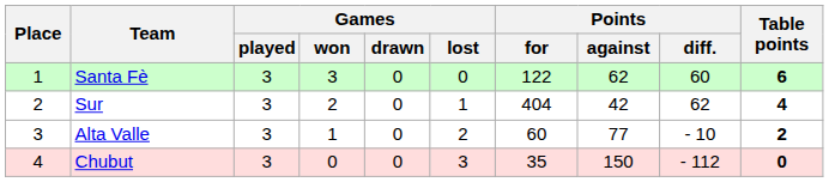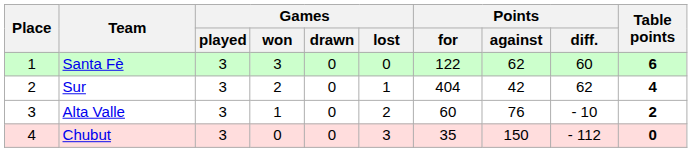 <table class="wikitable">
 <tr>
 <th rowspan=2 width="8%">Place</th>
 <th rowspan=2 width="20%">Team</th>
 <th colspan=4 width="32%">Games</th>
 <th colspan=3 width="30%">Points</th>
 <th rowspan=2 width="10%">Table<br>points</th>
 </tr>
 <tr>
 <th width="8%">played</th>
 <th width="8%">won</th>
 <th width="8%">drawn</th>
 <th width="8%">lost</th>
 <th width="10%">for</th>
 <th width="10%">against</th>
 <th width="10%">diff.</th>
 </tr>
 <tr align=center style="background: #ccffcc;">
 <td>1</td>
 <td align=left><a href='#'>Santa Fè</a></td>
 <td>3</td>
 <td>3</td>
 <td>0</td>
 <td>0</td>
 <td>122</td>
 <td>62</td>
 <td>60</td>
 <td><strong>6</strong></td>
 </tr>
 <tr align=center style="background: #ffffff;">
 <td>2</td>
 <td align=left><a href='#'>Sur</a></td>
 <td>3</td>
 <td>2</td>
 <td>0</td>
 <td>1</td>
 <td>404</td>
 <td>42</td>
 <td>62</td>
 <td><strong>4</strong></td>
 </tr>
 <tr align=center style="background: #ffffff;">
 <td>3</td>
 <td align=left><a href='#'>Alta Valle</a></td>
 <td>3</td>
 <td>1</td>
 <td>0</td>
 <td>2</td>
 <td>60</td>
-<td>77</td>
+<td>76</td>
 <td>- 10</td>
 <td><strong>2</strong></td>
 </tr>
 <tr align=center style="background: #ffdddd;">
 <td>4</td>
 <td align=left><a href='#'>Chubut</a></td>
 <td>3</td>
 <td>0</td>
 <td>0</td>
 <td>3</td>
 <td>35</td>
 <td>150</td>
 <td>- 112</td>
 <td><strong>0</strong></td>
 </tr>
 </table>
